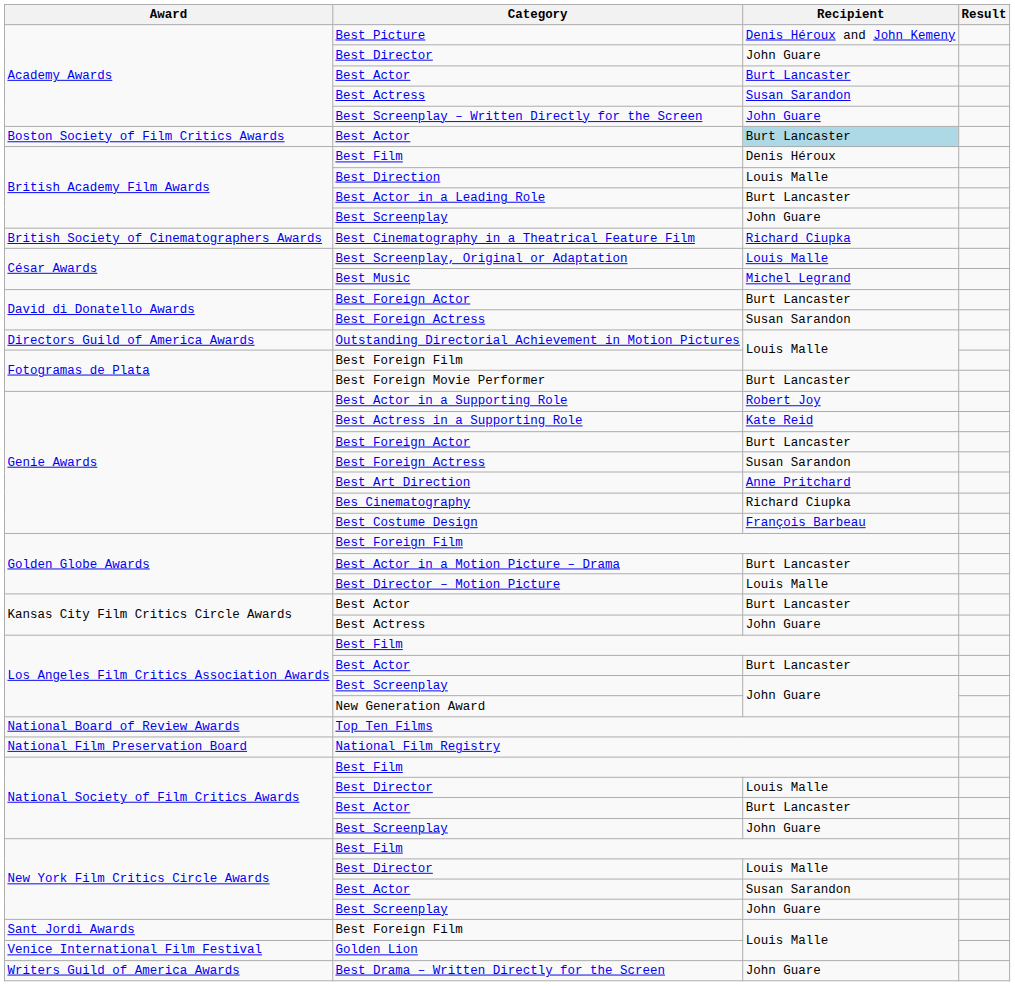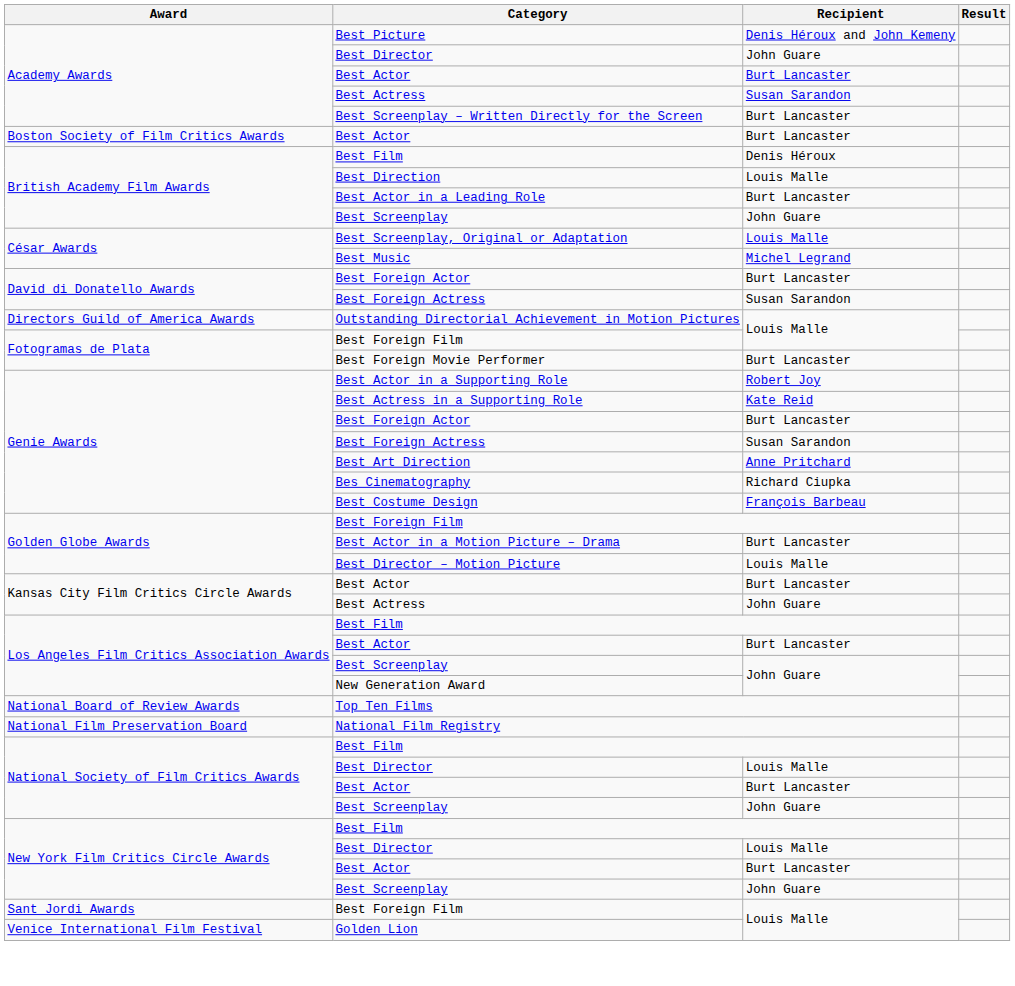 <table class="wikitable plainrowheaders sortable">
 <tr>
 <th scope="col">Award</th>
 <th scope="col">Category</th>
 <th scope="col">Recipient</th>
 <th scope="col">Result</th>
 </tr>
 <tr>
 <td rowspan="5"><a href='#'>Academy Awards</a></td>
 <td><a href='#'>Best Picture</a></td>
 <td><a href='#'>Denis Héroux</a> and <a href='#'>John Kemeny</a></td>
 <td></td>
 </tr>
 <tr>
 <td><a href='#'>Best Director</a></td>
 <td>John Guare</td>
 <td></td>
 </tr>
 <tr>
 <td><a href='#'>Best Actor</a></td>
 <td><a href='#'>Burt Lancaster</a></td>
 <td></td>
 </tr>
 <tr>
 <td><a href='#'>Best Actress</a></td>
 <td><a href='#'>Susan Sarandon</a></td>
 <td></td>
 </tr>
 <tr>
 <td><a href='#'>Best Screenplay – Written Directly for the Screen</a></td>
-<td><a href='#'>John Guare</a></td>
+<td>Burt Lancaster</td>
 <td></td>
 </tr>
 <tr>
 <td><a href='#'>Boston Society of Film Critics Awards</a></td>
 <td><a href='#'>Best Actor</a></td>
-<td style="background: lightblue;">Burt Lancaster</td>
+<td>Burt Lancaster</td>
 <td></td>
 </tr>
 <tr>
 <td rowspan="4"><a href='#'>British Academy Film Awards</a></td>
 <td><a href='#'>Best Film</a></td>
 <td>Denis Héroux</td>
 <td></td>
 </tr>
 <tr>
 <td><a href='#'>Best Direction</a></td>
 <td>Louis Malle</td>
 <td></td>
 </tr>
 <tr>
 <td><a href='#'>Best Actor in a Leading Role</a></td>
 <td>Burt Lancaster</td>
 <td></td>
 </tr>
 <tr>
 <td><a href='#'>Best Screenplay</a></td>
 <td>John Guare</td>
-<td></td>
-</tr>
-<tr>
-<td><a href='#'>British Society of Cinematographers Awards</a></td>
-<td><a href='#'>Best Cinematography in a Theatrical Feature Film</a></td>
-<td><a href='#'>Richard Ciupka</a></td>
 <td></td>
 </tr>
 <tr>
 <td rowspan="2"><a href='#'>César Awards</a></td>
 <td><a href='#'>Best Screenplay, Original or Adaptation</a></td>
 <td><a href='#'>Louis Malle</a></td>
 <td></td>
 </tr>
 <tr>
 <td><a href='#'>Best Music</a></td>
 <td><a href='#'>Michel Legrand</a></td>
 <td></td>
 </tr>
 <tr>
 <td rowspan="2"><a href='#'>David di Donatello Awards</a></td>
 <td><a href='#'>Best Foreign Actor</a></td>
 <td>Burt Lancaster</td>
 <td></td>
 </tr>
 <tr>
 <td><a href='#'>Best Foreign Actress</a></td>
 <td>Susan Sarandon</td>
 <td></td>
 </tr>
 <tr>
 <td><a href='#'>Directors Guild of America Awards</a></td>
 <td><a href='#'>Outstanding Directorial Achievement in Motion Pictures</a></td>
 <td rowspan="2">Louis Malle</td>
 <td></td>
 </tr>
 <tr>
 <td rowspan="2"><a href='#'>Fotogramas de Plata</a></td>
 <td>Best Foreign Film</td>
 <td></td>
 </tr>
 <tr>
 <td>Best Foreign Movie Performer</td>
 <td>Burt Lancaster</td>
 <td></td>
 </tr>
 <tr>
 <td rowspan="7"><a href='#'>Genie Awards</a></td>
 <td><a href='#'>Best Actor in a Supporting Role</a></td>
 <td><a href='#'>Robert Joy</a></td>
 <td></td>
 </tr>
 <tr>
 <td><a href='#'>Best Actress in a Supporting Role</a></td>
 <td><a href='#'>Kate Reid</a></td>
 <td></td>
 </tr>
 <tr>
 <td><a href='#'>Best Foreign Actor</a></td>
 <td>Burt Lancaster</td>
 <td></td>
 </tr>
 <tr>
 <td><a href='#'>Best Foreign Actress</a></td>
 <td>Susan Sarandon</td>
 <td></td>
 </tr>
 <tr>
 <td><a href='#'>Best Art Direction</a></td>
 <td><a href='#'>Anne Pritchard</a></td>
 <td></td>
 </tr>
 <tr>
 <td><a href='#'>Bes Cinematography</a></td>
 <td>Richard Ciupka</td>
 <td></td>
 </tr>
 <tr>
 <td><a href='#'>Best Costume Design</a></td>
 <td><a href='#'>François Barbeau</a></td>
 <td></td>
 </tr>
 <tr>
 <td rowspan="3"><a href='#'>Golden Globe Awards</a></td>
 <td colspan="2"><a href='#'>Best Foreign Film</a></td>
 <td></td>
 </tr>
 <tr>
 <td><a href='#'>Best Actor in a Motion Picture – Drama</a></td>
 <td>Burt Lancaster</td>
 <td></td>
 </tr>
 <tr>
 <td><a href='#'>Best Director – Motion Picture</a></td>
 <td>Louis Malle</td>
 <td></td>
 </tr>
 <tr>
 <td rowspan="2">Kansas City Film Critics Circle Awards</td>
 <td>Best Actor</td>
 <td>Burt Lancaster</td>
 <td></td>
 </tr>
 <tr>
 <td>Best Actress</td>
 <td>John Guare</td>
 <td></td>
 </tr>
 <tr>
 <td rowspan="4"><a href='#'>Los Angeles Film Critics Association Awards</a></td>
 <td colspan="2"><a href='#'>Best Film</a></td>
 <td></td>
 </tr>
 <tr>
 <td><a href='#'>Best Actor</a></td>
 <td>Burt Lancaster</td>
 <td></td>
 </tr>
 <tr>
 <td><a href='#'>Best Screenplay</a></td>
 <td rowspan="2">John Guare</td>
 <td></td>
 </tr>
 <tr>
 <td>New Generation Award</td>
 <td></td>
 </tr>
 <tr>
 <td><a href='#'>National Board of Review Awards</a></td>
 <td colspan="2"><a href='#'>Top Ten Films</a></td>
 <td></td>
 </tr>
 <tr>
 <td><a href='#'>National Film Preservation Board</a></td>
 <td colspan="2"><a href='#'>National Film Registry</a></td>
 <td></td>
 </tr>
 <tr>
 <td rowspan="4"><a href='#'>National Society of Film Critics Awards</a></td>
 <td colspan="2"><a href='#'>Best Film</a></td>
 <td></td>
 </tr>
 <tr>
 <td><a href='#'>Best Director</a></td>
 <td>Louis Malle</td>
 <td></td>
 </tr>
 <tr>
 <td><a href='#'>Best Actor</a></td>
 <td>Burt Lancaster</td>
 <td></td>
 </tr>
 <tr>
 <td><a href='#'>Best Screenplay</a></td>
 <td>John Guare</td>
 <td></td>
 </tr>
 <tr>
 <td rowspan="4"><a href='#'>New York Film Critics Circle Awards</a></td>
 <td colspan="2"><a href='#'>Best Film</a></td>
 <td></td>
 </tr>
 <tr>
 <td><a href='#'>Best Director</a></td>
 <td>Louis Malle</td>
 <td></td>
 </tr>
 <tr>
 <td><a href='#'>Best Actor</a></td>
-<td>Susan Sarandon</td>
+<td>Burt Lancaster</td>
 <td></td>
 </tr>
 <tr>
 <td><a href='#'>Best Screenplay</a></td>
 <td>John Guare</td>
 <td></td>
 </tr>
 <tr>
 <td><a href='#'>Sant Jordi Awards</a></td>
 <td>Best Foreign Film</td>
 <td rowspan="2">Louis Malle</td>
 <td></td>
 </tr>
 <tr>
 <td><a href='#'>Venice International Film Festival</a></td>
 <td><a href='#'>Golden Lion</a></td>
 <td></td>
 </tr>
-<tr>
-<td><a href='#'>Writers Guild of America Awards</a></td>
-<td><a href='#'>Best Drama – Written Directly for the Screen</a></td>
-<td>John Guare</td>
-<td></td>
-</tr>
 </table>
